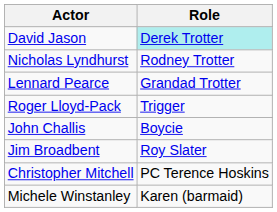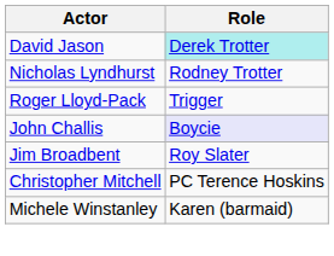 <table class="wikitable">
 <tr>
 <th>Actor</th>
 <th>Role</th>
 </tr>
 <tr>
 <td><a href='#'>David Jason</a></td>
 <td style="background: paleturquoise;"><a href='#'>Derek Trotter</a></td>
 </tr>
 <tr>
 <td><a href='#'>Nicholas Lyndhurst</a></td>
 <td><a href='#'>Rodney Trotter</a></td>
 </tr>
 <tr>
-<td><a href='#'>Lennard Pearce</a></td>
-<td><a href='#'>Grandad Trotter</a></td>
-</tr>
-<tr>
 <td><a href='#'>Roger Lloyd-Pack</a></td>
 <td><a href='#'>Trigger</a></td>
 </tr>
 <tr>
 <td><a href='#'>John Challis</a></td>
-<td><a href='#'>Boycie</a></td>
+<td style="background: lavender;"><a href='#'>Boycie</a></td>
 </tr>
 <tr>
 <td><a href='#'>Jim Broadbent</a></td>
 <td><a href='#'>Roy Slater</a></td>
 </tr>
 <tr>
 <td><a href='#'>Christopher Mitchell</a></td>
 <td>PC Terence Hoskins</td>
 </tr>
 <tr>
 <td>Michele Winstanley</td>
 <td>Karen (barmaid)</td>
 </tr>
 </table>
